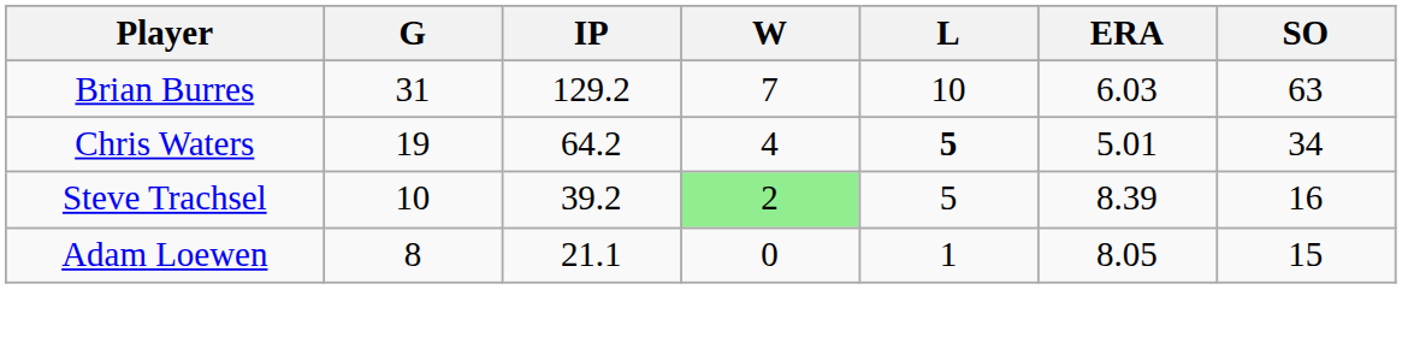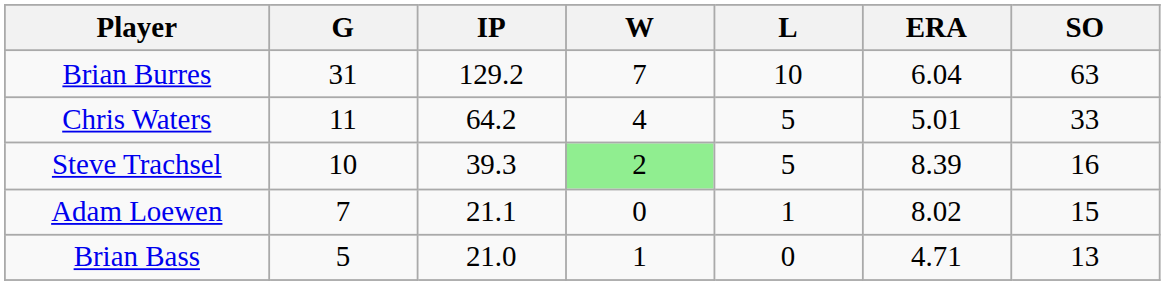 <table class="wikitable sortable">
 <tr>
 <th bgcolor="#DDDDFF" width="16%">Player</th>
 <th bgcolor="#DDDDFF" width="9%">G</th>
 <th bgcolor="#DDDDFF" width="9%">IP</th>
 <th bgcolor="#DDDDFF" width="9%">W</th>
 <th bgcolor="#DDDDFF" width="9%">L</th>
 <th bgcolor="#DDDDFF" width="9%">ERA</th>
 <th bgcolor="#DDDDFF" width="9%">SO</th>
 </tr>
 <tr align="center">
 <td><a href='#'>Brian Burres</a></td>
 <td>31</td>
 <td>129.2</td>
 <td>7</td>
 <td>10</td>
-<td>6.03</td>
+<td>6.04</td>
 <td>63</td>
 </tr>
 <tr align="center">
 <td><a href='#'>Chris Waters</a></td>
-<td>19</td>
+<td>11</td>
 <td>64.2</td>
 <td>4</td>
-<td><strong>5</strong></td>
+<td>5</td>
 <td>5.01</td>
-<td>34</td>
+<td>33</td>
 </tr>
 <tr align="center">
 <td><a href='#'>Steve Trachsel</a></td>
 <td>10</td>
-<td>39.2</td>
+<td>39.3</td>
 <td style="background: lightgreen;">2</td>
 <td>5</td>
 <td>8.39</td>
 <td>16</td>
 </tr>
 <tr align="center">
 <td><a href='#'>Adam Loewen</a></td>
-<td>8</td>
+<td>7</td>
 <td>21.1</td>
 <td>0</td>
 <td>1</td>
-<td>8.05</td>
+<td>8.02</td>
 <td>15</td>
 </tr>
+<tr align="center">
+<td><a href='#'>Brian Bass</a></td>
+<td>5</td>
+<td>21.0</td>
+<td>1</td>
+<td>0</td>
+<td>4.71</td>
+<td>13</td>
+</tr>
 </table>
